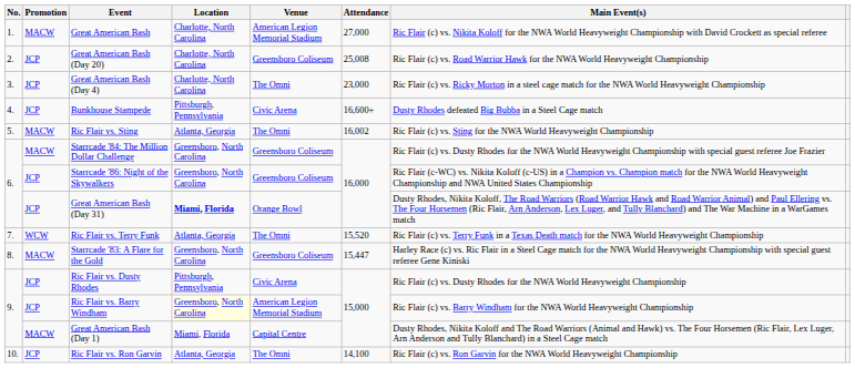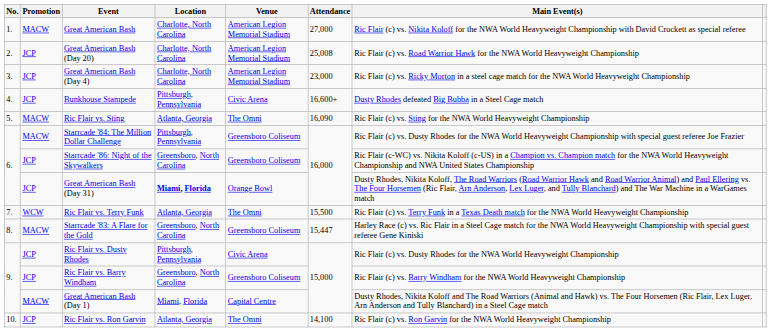 <table class="wikitable sortable" style="font-size:85%;">
 <tr>
 <th>No.</th>
 <th>Promotion</th>
 <th>Event</th>
 <th>Location</th>
 <th>Venue</th>
 <th>Attendance</th>
 <th class=unsortable>Main Event(s)</th>
 <th class=unsortable></th>
 </tr>
 <tr>
 <td>1.</td>
 <td><a href='#'>MACW</a></td>
 <td><a href='#'>Great American Bash</a> <br> </td>
 <td><a href='#'>Charlotte, North Carolina</a></td>
 <td><a href='#'>American Legion Memorial Stadium</a></td>
 <td>27,000</td>
 <td><a href='#'>Ric Flair</a> (c) vs. <a href='#'>Nikita Koloff</a> for the NWA World Heavyweight Championship with David Crockett as special referee</td>
 <td></td>
 </tr>
 <tr>
 <td>2.</td>
 <td><a href='#'>JCP</a></td>
 <td><a href='#'>Great American Bash</a> (Day 20) <br> </td>
 <td><a href='#'>Charlotte, North Carolina</a></td>
-<td><a href='#'>Greensboro Coliseum</a></td>
+<td><a href='#'>American Legion Memorial Stadium</a></td>
 <td>25,008</td>
 <td>Ric Flair (c) vs. <a href='#'>Road Warrior Hawk</a> for the NWA World Heavyweight Championship</td>
 <td></td>
 </tr>
 <tr>
 <td>3.</td>
 <td><a href='#'>JCP</a></td>
 <td><a href='#'>Great American Bash</a> (Day 4) <br> </td>
 <td><a href='#'>Charlotte, North Carolina</a></td>
-<td><a href='#'>The Omni</a></td>
+<td><a href='#'>American Legion Memorial Stadium</a></td>
 <td>23,000</td>
 <td>Ric Flair (c) vs. <a href='#'>Ricky Morton</a> in a steel cage match for the NWA World Heavyweight Championship</td>
 <td></td>
 </tr>
 <tr>
 <td>4.</td>
 <td><a href='#'>JCP</a></td>
 <td><a href='#'>Bunkhouse Stampede</a> <br> </td>
 <td><a href='#'>Pittsburgh</a>, <a href='#'>Pennsylvania</a></td>
 <td><a href='#'>Civic Arena</a></td>
 <td>16,600+</td>
 <td><a href='#'>Dusty Rhodes</a> defeated <a href='#'>Big Bubba</a> in a Steel Cage match</td>
 <td></td>
 </tr>
 <tr>
 <td>5.</td>
 <td><a href='#'>MACW</a></td>
 <td><a href='#'>Ric Flair vs. Sting</a> <br> </td>
 <td><a href='#'>Atlanta, Georgia</a></td>
 <td><a href='#'>The Omni</a></td>
-<td>16,002</td>
+<td>16,090</td>
 <td>Ric Flair (c) vs. <a href='#'>Sting</a> for the NWA World Heavyweight Championship</td>
 <td></td>
 </tr>
 <tr>
 <td rowspan=3>6.</td>
 <td><a href='#'>MACW</a></td>
 <td><a href='#'>Starrcade '84: The Million Dollar Challenge</a> <br> </td>
-<td><a href='#'>Greensboro</a>, <a href='#'>North Carolina</a></td>
+<td><a href='#'>Pittsburgh</a>, <a href='#'>Pennsylvania</a></td>
 <td><a href='#'>Greensboro Coliseum</a></td>
 <td rowspan=3>16,000</td>
 <td>Ric Flair (c) vs. Dusty Rhodes for the NWA World Heavyweight Championship with special guest referee Joe Frazier</td>
 <td></td>
 </tr>
 <tr>
 <td><a href='#'>JCP</a></td>
 <td><a href='#'>Starrcade '86: Night of the Skywalkers</a> <br> </td>
 <td><a href='#'>Greensboro</a>, <a href='#'>North Carolina</a></td>
 <td><a href='#'>Greensboro Coliseum</a></td>
 <td>Ric Flair (c-WC) vs. Nikita Koloff (c-US) in a <a href='#'>Champion vs. Champion match</a> for the NWA World Heavyweight Championship and NWA United States Championship</td>
 <td></td>
 </tr>
 <tr>
 <td><a href='#'>JCP</a></td>
 <td><a href='#'>Great American Bash</a> (Day 31) <br> </td>
 <td><strong><a href='#'>Miami</a>, <a href='#'>Florida</a></strong></td>
 <td><a href='#'>Orange Bowl</a></td>
 <td>Dusty Rhodes, Nikita Koloff, <a href='#'>The Road Warriors</a> (<a href='#'>Road Warrior Hawk</a> and <a href='#'>Road Warrior Animal</a>) and <a href='#'>Paul Ellering</a> vs. <a href='#'>The Four Horsemen</a> (Ric Flair, <a href='#'>Arn Anderson</a>, <a href='#'>Lex Luger</a>, and <a href='#'>Tully Blanchard</a>) and The War Machine in a WarGames match</td>
 <td></td>
 </tr>
 <tr>
 <td>7.</td>
 <td><a href='#'>WCW</a></td>
 <td><a href='#'>Ric Flair vs. Terry Funk</a> <br> </td>
 <td><a href='#'>Atlanta, Georgia</a></td>
 <td><a href='#'>The Omni</a></td>
-<td>15,520</td>
+<td>15,500</td>
 <td>Ric Flair (c) vs. <a href='#'>Terry Funk</a> in a <a href='#'>Texas Death match</a> for the NWA World Heavyweight Championship</td>
 <td></td>
 </tr>
 <tr>
 <td>8.</td>
 <td><a href='#'>MACW</a></td>
 <td><a href='#'>Starrcade '83: A Flare for the Gold</a> <br> </td>
 <td><a href='#'>Greensboro</a>, <a href='#'>North Carolina</a></td>
 <td><a href='#'>Greensboro Coliseum</a></td>
 <td>15,447</td>
 <td>Harley Race (c) vs. Ric Flair in a Steel Cage match for the NWA World Heavyweight Championship with special guest referee Gene Kiniski</td>
 <td></td>
 </tr>
 <tr>
 <td rowspan=3>9.</td>
 <td><a href='#'>JCP</a></td>
 <td><a href='#'>Ric Flair vs. Dusty Rhodes</a> <br> </td>
 <td><a href='#'>Pittsburgh</a>, <a href='#'>Pennsylvania</a></td>
 <td><a href='#'>Civic Arena</a></td>
 <td rowspan=3>15,000</td>
 <td>Ric Flair (c) vs. Dusty Rhodes for the NWA World Heavyweight Championship</td>
 <td></td>
 </tr>
 <tr>
 <td><a href='#'>JCP</a></td>
 <td><a href='#'>Ric Flair vs. Barry Windham</a> <br> </td>
-<td style="background: lightyellow;"><a href='#'>Greensboro</a>, <a href='#'>North Carolina</a></td>
-<td><a href='#'>American Legion Memorial Stadium</a></td>
+<td><a href='#'>Greensboro</a>, <a href='#'>North Carolina</a></td>
+<td><a href='#'>Greensboro Coliseum</a></td>
 <td>Ric Flair (c) vs. <a href='#'>Barry Windham</a> for the NWA World Heavyweight Championship</td>
 <td></td>
 </tr>
 <tr>
 <td><a href='#'>MACW</a></td>
 <td><a href='#'>Great American Bash</a> (Day 1) <br> </td>
 <td><a href='#'>Miami</a>, <a href='#'>Florida</a></td>
 <td><a href='#'>Capital Centre</a></td>
 <td>Dusty Rhodes, Nikita Koloff and The Road Warriors (Animal and Hawk) vs. The Four Horsemen (Ric Flair, Lex Luger, Arn Anderson and Tully Blanchard) in a Steel Cage match</td>
 <td></td>
 </tr>
 <tr>
 <td>10.</td>
 <td><a href='#'>JCP</a></td>
 <td><a href='#'>Ric Flair vs. Ron Garvin</a> <br> </td>
 <td><a href='#'>Atlanta, Georgia</a></td>
 <td><a href='#'>The Omni</a></td>
 <td>14,100</td>
 <td>Ric Flair (c) vs. <a href='#'>Ron Garvin</a> for the NWA World Heavyweight Championship</td>
 <td></td>
 </tr>
 </table>
